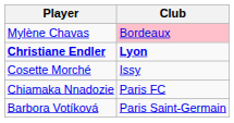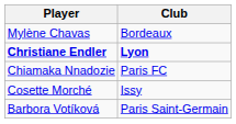 <table class="wikitable">
 <tr>
 <th>Player</th>
 <th>Club</th>
 </tr>
 <tr>
 <td> <a href='#'>Mylène Chavas</a></td>
-<td style="background: pink;"><a href='#'>Bordeaux</a></td>
+<td><a href='#'>Bordeaux</a></td>
 </tr>
 <tr>
 <td> <strong><a href='#'>Christiane Endler</a></strong></td>
 <td><strong><a href='#'>Lyon</a></strong></td>
 </tr>
 <tr>
+<td> <a href='#'>Chiamaka Nnadozie</a></td>
+<td><a href='#'>Paris FC</a></td>
+</tr>
+<tr>
 <td> <a href='#'>Cosette Morché</a></td>
 <td><a href='#'>Issy</a></td>
-</tr>
-<tr>
-<td> <a href='#'>Chiamaka Nnadozie</a></td>
-<td><a href='#'>Paris FC</a></td>
 </tr>
 <tr>
 <td> <a href='#'>Barbora Votíková</a></td>
 <td><a href='#'>Paris Saint-Germain</a></td>
 </tr>
 </table>
